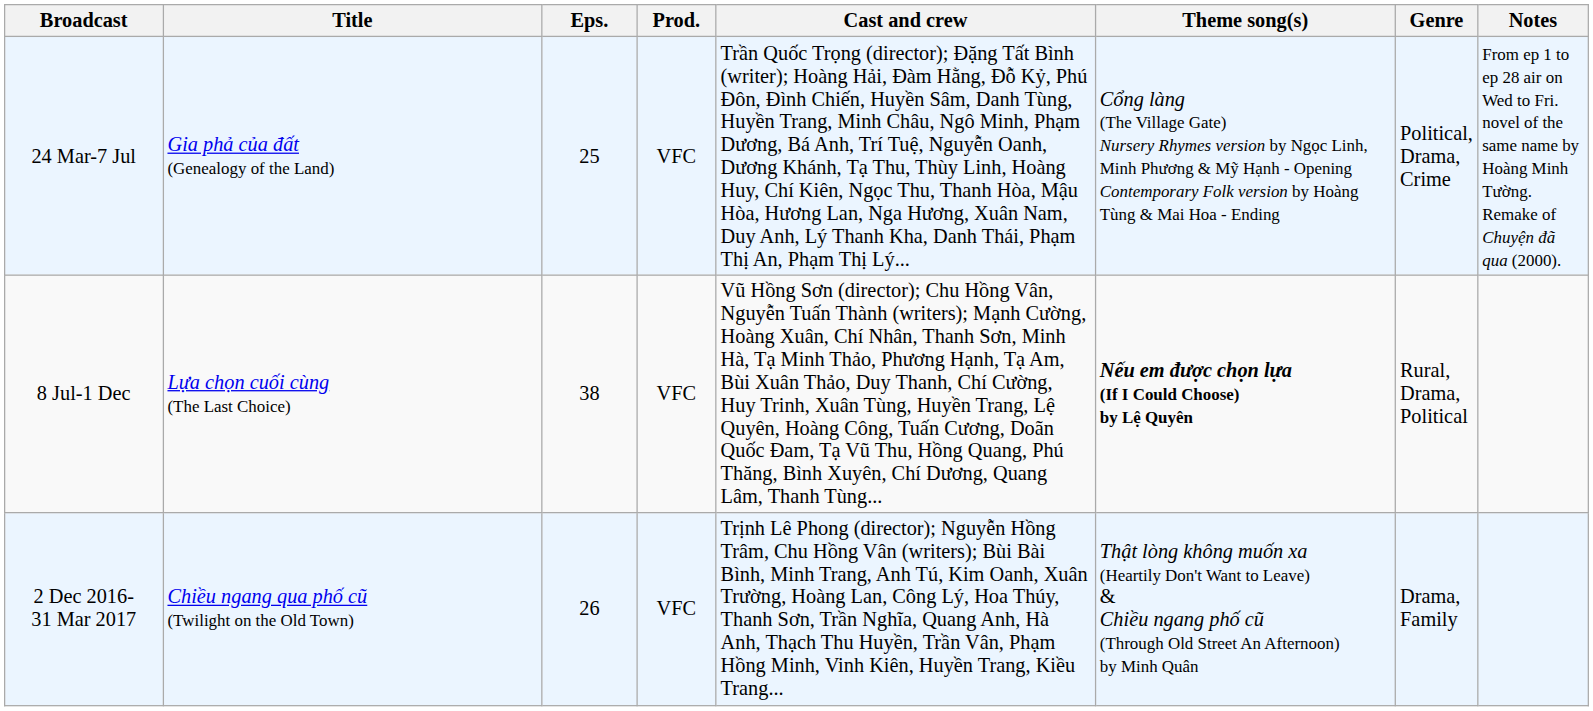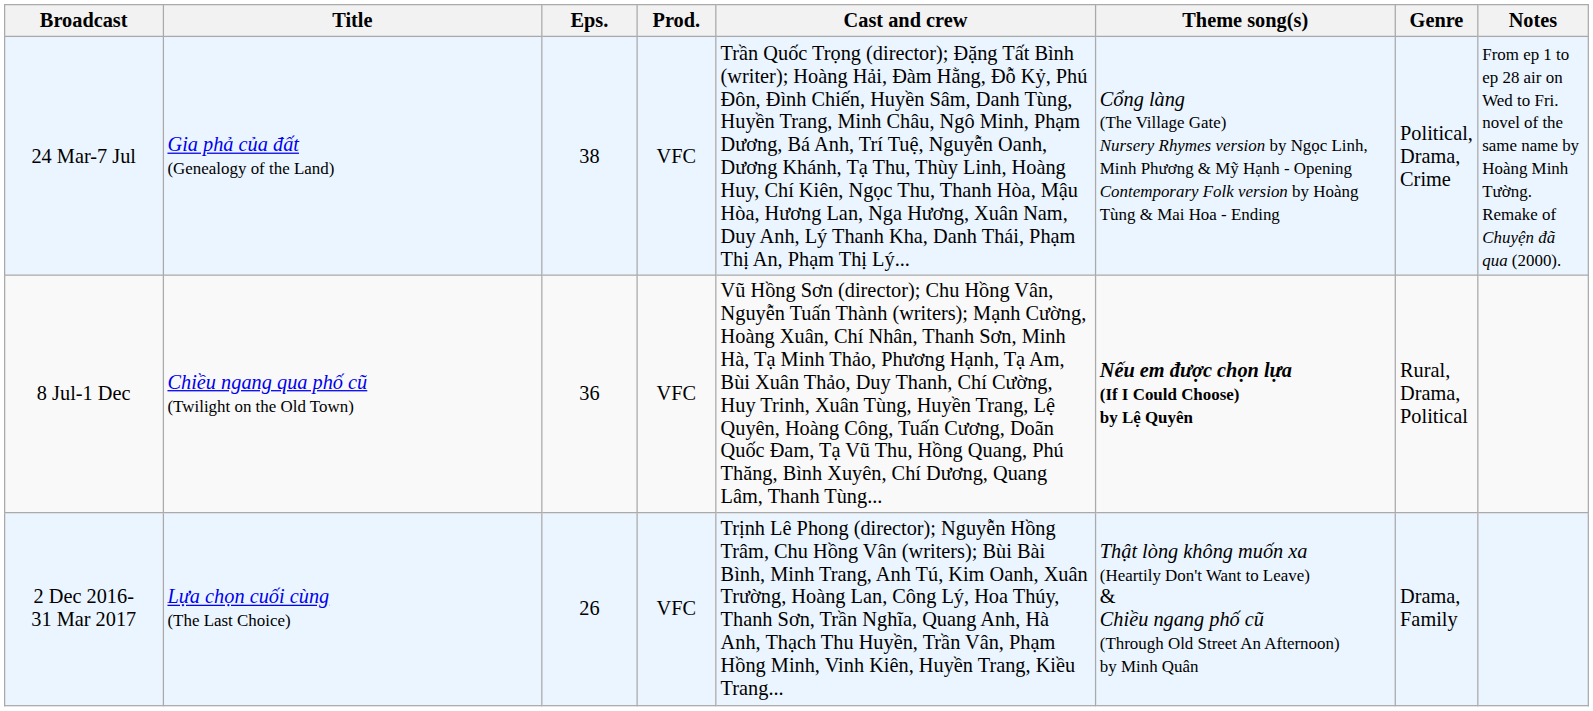 <table class="wikitable sortable">
 <tr>
 <th style="width:10%;">Broadcast</th>
 <th style="width:24%;">Title</th>
 <th style="width:6%;">Eps.</th>
 <th style="width:5%;">Prod.</th>
 <th style="width:24%;">Cast and crew</th>
 <th style="width:19%;">Theme song(s)</th>
 <th style="width:5%;">Genre</th>
 <th style="width:7%;">Notes</th>
 </tr>
 <tr ---- bgcolor="#ebf5ff">
 <td style="text-align:center;">24 Mar-7 Jul <br></td>
 <td><em><a href='#'>Gia phả của đất</a></em> <br><small>(Genealogy of the Land)</small></td>
-<td style="text-align:center;">25</td>
+<td style="text-align:center;">38</td>
 <td style="text-align:center;">VFC</td>
 <td>Trần Quốc Trọng (director); Đặng Tất Bình (writer); Hoàng Hải, Đàm Hằng, Đỗ Kỷ, Phú Đôn, Đình Chiến, Huyền Sâm, Danh Tùng, Huyền Trang, Minh Châu, Ngô Minh, Phạm Dương, Bá Anh, Trí Tuệ, Nguyễn Oanh, Dương Khánh, Tạ Thu, Thùy Linh, Hoàng Huy, Chí Kiên, Ngọc Thu, Thanh Hòa, Mậu Hòa, Hương Lan, Nga Hương, Xuân Nam, Duy Anh, Lý Thanh Kha, Danh Thái, Phạm Thị An, Phạm Thị Lý...</td>
 <td><em>Cổng làng</em> <br><small>(The Village Gate)</small><br><small><em>Nursery Rhymes version</em> by Ngọc Linh, Minh Phương & Mỹ Hạnh - Opening</small><br><small><em>Contemporary Folk version</em> by Hoàng Tùng & Mai Hoa - Ending</small></td>
 <td>Political, Drama, Crime</td>
 <td><small>From ep 1 to ep 28 air on Wed to Fri.<br> novel of the same name by Hoàng Minh Tường.<br>Remake of <em>Chuyện đã qua</em> (2000).</small></td>
 </tr>
 <tr>
 <td style="text-align:center;">8 Jul-1 Dec <br></td>
-<td><em><a href='#'>Lựa chọn cuối cùng</a></em> <br><small>(The Last Choice)</small></td>
-<td style="text-align:center;">38</td>
+<td><em><a href='#'>Chiều ngang qua phố cũ</a></em> <br><small>(Twilight on the Old Town)</small></td>
+<td style="text-align:center;">36</td>
 <td style="text-align:center;">VFC</td>
 <td>Vũ Hồng Sơn (director); Chu Hồng Vân, Nguyễn Tuấn Thành (writers); Mạnh Cường, Hoàng Xuân, Chí Nhân, Thanh Sơn, Minh Hà, Tạ Minh Thảo, Phương Hạnh, Tạ Am, Bùi Xuân Thảo, Duy Thanh, Chí Cường, Huy Trinh, Xuân Tùng, Huyền Trang, Lệ Quyên, Hoàng Công, Tuấn Cương, Doãn Quốc Đam, Tạ Vũ Thu, Hồng Quang, Phú Thăng, Bình Xuyên, Chí Dương, Quang Lâm, Thanh Tùng...</td>
 <td><strong><em>Nếu em được chọn lựa</em> <br><small>(If I Could Choose)</small><br><small>by Lệ Quyên</small><br></strong></td>
 <td>Rural, Drama, Political</td>
 <td></td>
 </tr>
 <tr ---- bgcolor="#ebf5ff">
 <td style="text-align:center;">2 Dec 2016-<br>31 Mar 2017 <br></td>
-<td><em><a href='#'>Chiều ngang qua phố cũ</a></em> <br><small>(Twilight on the Old Town)</small></td>
+<td><em><a href='#'>Lựa chọn cuối cùng</a></em> <br><small>(The Last Choice)</small></td>
 <td style="text-align:center;">26</td>
 <td style="text-align:center;">VFC</td>
 <td>Trịnh Lê Phong (director); Nguyễn Hồng Trâm, Chu Hồng Vân (writers); Bùi Bài Bình, Minh Trang, Anh Tú, Kim Oanh, Xuân Trường, Hoàng Lan, Công Lý, Hoa Thúy, Thanh Sơn, Trần Nghĩa, Quang Anh, Hà Anh, Thạch Thu Huyền, Trần Vân, Phạm Hồng Minh, Vinh Kiên, Huyền Trang, Kiều Trang...</td>
 <td><em>Thật lòng không muốn xa</em> <br><small>(Heartily Don't Want to Leave)</small><br>&<br><em>Chiều ngang phố cũ</em> <br><small>(Through Old Street An Afternoon)</small><br><small>by Minh Quân</small></td>
 <td>Drama, Family</td>
 <td></td>
 </tr>
 </table>
